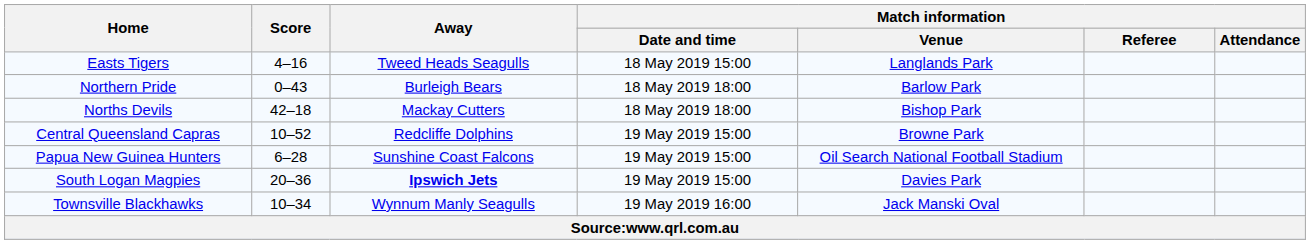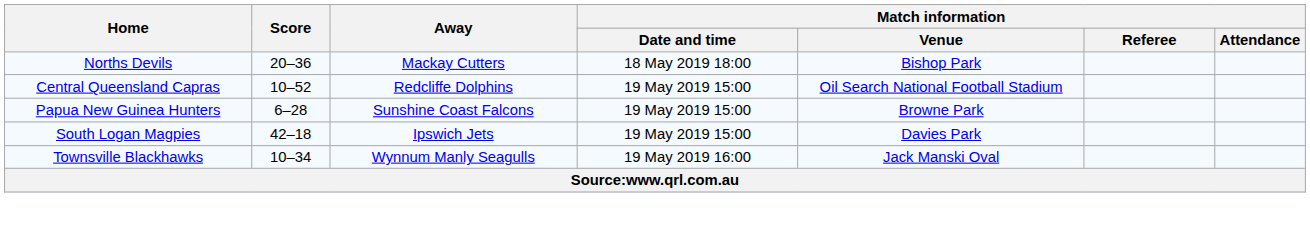 <table class="wikitable" width="100%" style="border-collapse:collapse; font-size:90%; text-align:center;">
 <tr>
 <th rowspan="2" width="19%">Home</th>
 <th rowspan="2" width="6%">Score</th>
 <th rowspan="2" width="19%">Away</th>
 <th colspan="4">Match information</th>
 </tr>
 <tr bgcolor="#CCCCCC">
 <th width="17%">Date and time</th>
 <th width="22%">Venue</th>
 <th width="10%">Referee</th>
 <th width="7%">Attendance</th>
 </tr>
 <tr bgcolor="#F5FAFF">
-<td> <a href='#'>Easts Tigers</a></td>
-<td>4–16</td>
-<td> <a href='#'>Tweed Heads Seagulls</a></td>
-<td>18 May 2019 15:00</td>
-<td><a href='#'>Langlands Park</a></td>
-<td></td>
-<td></td>
-</tr>
-<tr bgcolor="#F5FAFF">
-<td> <a href='#'>Northern Pride</a></td>
-<td>0–43</td>
-<td> <a href='#'>Burleigh Bears</a></td>
-<td>18 May 2019 18:00</td>
-<td><a href='#'>Barlow Park</a></td>
-<td></td>
-<td></td>
-</tr>
-<tr bgcolor="#F5FAFF">
 <td> <a href='#'>Norths Devils</a></td>
-<td>42–18</td>
+<td>20–36</td>
 <td> <a href='#'>Mackay Cutters</a></td>
 <td>18 May 2019 18:00</td>
 <td><a href='#'>Bishop Park</a></td>
 <td></td>
 <td></td>
 </tr>
 <tr bgcolor="#F5FAFF">
 <td> <a href='#'>Central Queensland Capras</a></td>
 <td>10–52</td>
 <td> <a href='#'>Redcliffe Dolphins</a></td>
 <td>19 May 2019 15:00</td>
-<td><a href='#'>Browne Park</a></td>
+<td><a href='#'>Oil Search National Football Stadium</a></td>
 <td></td>
 <td></td>
 </tr>
 <tr bgcolor="#F5FAFF">
 <td> <a href='#'>Papua New Guinea Hunters</a></td>
 <td>6–28</td>
 <td> <a href='#'>Sunshine Coast Falcons</a></td>
 <td>19 May 2019 15:00</td>
-<td><a href='#'>Oil Search National Football Stadium</a></td>
+<td><a href='#'>Browne Park</a></td>
 <td></td>
 <td></td>
 </tr>
 <tr bgcolor="#F5FAFF">
 <td> <a href='#'>South Logan Magpies</a></td>
-<td>20–36</td>
-<td><strong> <a href='#'>Ipswich Jets</a></strong></td>
+<td>42–18</td>
+<td> <a href='#'>Ipswich Jets</a></td>
 <td>19 May 2019 15:00</td>
 <td><a href='#'>Davies Park</a></td>
 <td></td>
 <td></td>
 </tr>
 <tr bgcolor="#F5FAFF">
 <td> <a href='#'>Townsville Blackhawks</a></td>
 <td>10–34</td>
 <td> <a href='#'>Wynnum Manly Seagulls</a></td>
 <td>19 May 2019 16:00</td>
 <td><a href='#'>Jack Manski Oval</a></td>
 <td></td>
 <td></td>
 </tr>
 <tr bgcolor="#C1D8FF">
 <th colspan="7">Source:www.qrl.com.au</th>
 </tr>
 </table>
